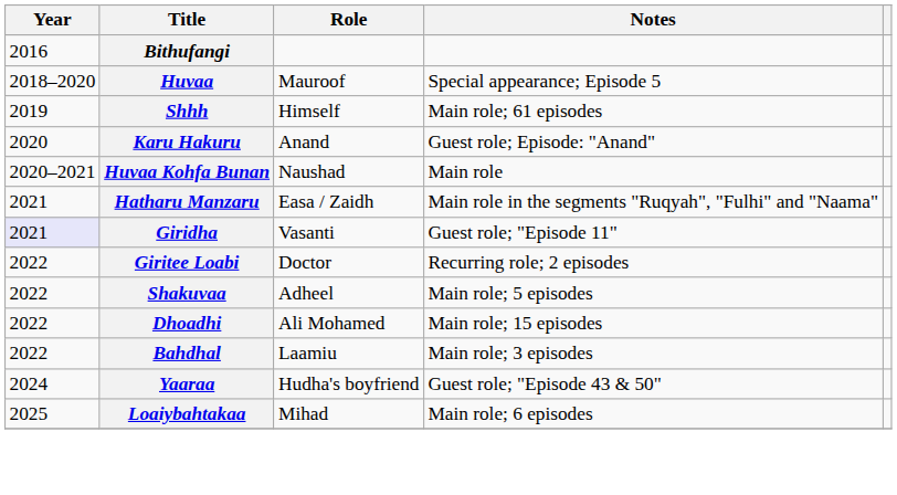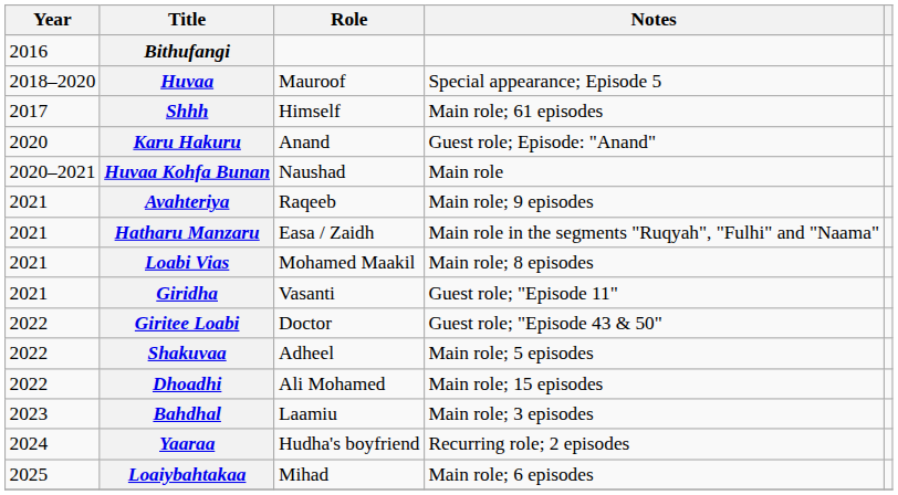 <table class="wikitable sortable plainrowheaders">
 <tr style="background:#ccc; text-align:center;">
 <th scope="col">Year</th>
 <th scope="col">Title</th>
 <th scope="col">Role</th>
 <th scope="col">Notes</th>
 <th scope="col" class="unsortable"></th>
 </tr>
 <tr>
 <td>2016</td>
 <th scope="row"><em>Bithufangi</em></th>
 <td></td>
 <td></td>
 <td></td>
 </tr>
 <tr>
 <td>2018–2020</td>
 <th scope="row"><em><a href='#'>Huvaa</a></em></th>
 <td>Mauroof</td>
 <td>Special appearance; Episode 5</td>
 <td style="text-align: center;"></td>
 </tr>
 <tr>
-<td>2019</td>
+<td>2017</td>
 <th scope="row"><a href='#'><em>Shhh</em></a></th>
 <td>Himself</td>
 <td>Main role; 61 episodes</td>
 <td style="text-align: center;"></td>
 </tr>
 <tr>
 <td>2020</td>
 <th scope="row"><em><a href='#'>Karu Hakuru</a></em></th>
 <td>Anand</td>
 <td>Guest role; Episode: "Anand"</td>
 <td style="text-align: center;"></td>
 </tr>
 <tr>
 <td>2020–2021</td>
 <th scope="row"><em><a href='#'>Huvaa Kohfa Bunan</a></em></th>
 <td>Naushad</td>
 <td>Main role</td>
 <td style="text-align: center;"></td>
 </tr>
 <tr>
 <td>2021</td>
+<th scope="row"><em><a href='#'>Avahteriya</a></em></th>
+<td>Raqeeb</td>
+<td>Main role; 9 episodes</td>
+<td style="text-align: center;"></td>
+</tr>
+<tr>
+<td>2021</td>
 <th scope="row"><em><a href='#'>Hatharu Manzaru</a></em></th>
 <td>Easa / Zaidh</td>
 <td>Main role in the segments "Ruqyah", "Fulhi" and "Naama"</td>
 <td style="text-align:center;"><br></td>
 </tr>
 <tr>
-<td style="background: lavender;">2021</td>
+<td>2021</td>
+<th scope="row"><em><a href='#'>Loabi Vias</a></em></th>
+<td>Mohamed Maakil</td>
+<td>Main role; 8 episodes</td>
+<td style="text-align: center;"></td>
+</tr>
+<tr>
+<td>2021</td>
 <th scope="row"><em><a href='#'>Giridha</a></em></th>
 <td>Vasanti</td>
 <td>Guest role; "Episode 11"</td>
 <td style="text-align: center;"></td>
 </tr>
 <tr>
 <td>2022</td>
 <th scope="row"><em><a href='#'>Giritee Loabi</a></em></th>
 <td>Doctor</td>
-<td>Recurring role; 2 episodes</td>
+<td>Guest role; "Episode 43 & 50"</td>
 <td style="text-align: center;"></td>
 </tr>
 <tr>
 <td>2022</td>
 <th scope="row"><em><a href='#'>Shakuvaa</a></em></th>
 <td>Adheel</td>
 <td>Main role; 5 episodes</td>
 <td style="text-align: center;"></td>
 </tr>
 <tr>
 <td>2022</td>
 <th scope="row"><em><a href='#'>Dhoadhi</a></em></th>
 <td>Ali Mohamed</td>
 <td>Main role; 15 episodes</td>
 <td style="text-align: center;"></td>
 </tr>
 <tr>
-<td>2022</td>
+<td>2023</td>
 <th scope="row"><em><a href='#'>Bahdhal</a></em></th>
 <td>Laamiu</td>
 <td>Main role; 3 episodes</td>
 <td style="text-align: center;"></td>
 </tr>
 <tr>
 <td>2024</td>
 <th scope="row"><em><a href='#'>Yaaraa</a></em></th>
 <td>Hudha's boyfriend</td>
-<td>Guest role; "Episode 43 & 50"</td>
+<td>Recurring role; 2 episodes</td>
 <td style="text-align: center;"></td>
 </tr>
 <tr>
 <td>2025</td>
 <th scope="row"><em><a href='#'>Loaiybahtakaa</a></em></th>
 <td>Mihad</td>
 <td>Main role; 6 episodes</td>
 <td style="text-align: center;"></td>
 </tr>
 <tr>
 </tr>
 </table>
